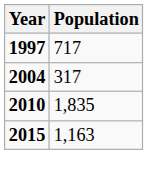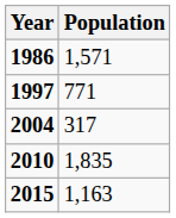 <table class="wikitable">
 <tr>
 <th>Year</th>
 <th>Population</th>
 </tr>
 <tr>
+<td><strong>1986</strong></td>
+<td>1,571</td>
+</tr>
+<tr>
 <td><strong>1997</strong></td>
-<td>717</td>
+<td>771</td>
 </tr>
 <tr>
 <td><strong>2004</strong></td>
 <td>317</td>
 </tr>
 <tr>
 <td><strong>2010</strong></td>
 <td>1,835</td>
 </tr>
 <tr>
 <td><strong>2015</strong></td>
 <td>1,163</td>
 </tr>
 </table>
